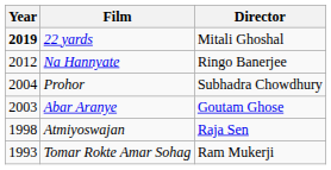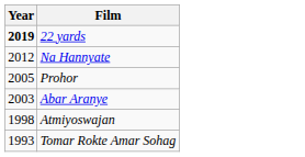 <table class="wikitable sortable">
 <tr>
 <th>Year</th>
 <th>Film</th>
-<th>Director</th>
 </tr>
 <tr>
 <td><strong>2019</strong></td>
 <td><em><a href='#'>22 yards</a></em></td>
-<td>Mitali Ghoshal</td>
 </tr>
 <tr>
 <td>2012</td>
 <td><em><a href='#'>Na Hannyate</a></em></td>
-<td>Ringo Banerjee</td>
 </tr>
 <tr>
-<td>2004</td>
+<td>2005</td>
 <td><em>Prohor</em></td>
-<td>Subhadra Chowdhury</td>
 </tr>
 <tr>
 <td>2003</td>
 <td><em><a href='#'>Abar Aranye</a></em></td>
-<td><a href='#'>Goutam Ghose</a></td>
 </tr>
 <tr>
 <td>1998</td>
 <td><em>Atmiyoswajan</em></td>
-<td><a href='#'>Raja Sen</a></td>
 </tr>
 <tr>
 <td>1993</td>
 <td><em>Tomar Rokte Amar Sohag</em></td>
-<td>Ram Mukerji</td>
 </tr>
 </table>
